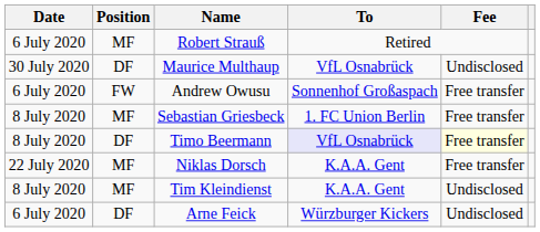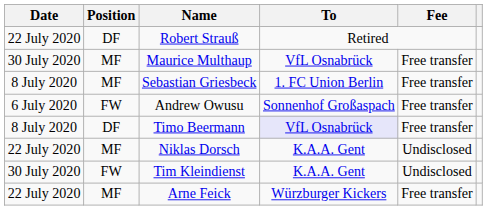 <table class="wikitable" style="text-align:center;">
 <tr>
 <th>Date</th>
 <th>Position</th>
 <th>Name</th>
 <th>To</th>
 <th>Fee</th>
 <th></th>
 </tr>
 <tr>
-<td>6 July 2020</td>
-<td>MF</td>
+<td>22 July 2020</td>
+<td>DF</td>
 <td><a href='#'>Robert Strauß</a></td>
 <td colspan=2>Retired</td>
 <td></td>
 </tr>
 <tr>
 <td>30 July 2020</td>
-<td>DF</td>
+<td>MF</td>
 <td><a href='#'>Maurice Multhaup</a></td>
 <td><a href='#'>VfL Osnabrück</a></td>
-<td>Undisclosed</td>
+<td>Free transfer</td>
+<td></td>
+</tr>
+<tr>
+<td>8 July 2020</td>
+<td>MF</td>
+<td><a href='#'>Sebastian Griesbeck</a></td>
+<td><a href='#'>1. FC Union Berlin</a></td>
+<td>Free transfer</td>
 <td></td>
 </tr>
 <tr>
 <td>6 July 2020</td>
 <td>FW</td>
 <td>Andrew Owusu</td>
 <td><a href='#'>Sonnenhof Großaspach</a></td>
 <td>Free transfer</td>
 <td></td>
 </tr>
 <tr>
 <td>8 July 2020</td>
-<td>MF</td>
-<td><a href='#'>Sebastian Griesbeck</a></td>
-<td><a href='#'>1. FC Union Berlin</a></td>
-<td>Free transfer</td>
-<td></td>
-</tr>
-<tr>
-<td>8 July 2020</td>
 <td>DF</td>
 <td><a href='#'>Timo Beermann</a></td>
 <td style="background: lavender;"><a href='#'>VfL Osnabrück</a></td>
-<td style="background: lightyellow;">Free transfer</td>
+<td>Free transfer</td>
 <td></td>
 </tr>
 <tr>
 <td>22 July 2020</td>
 <td>MF</td>
 <td><a href='#'>Niklas Dorsch</a></td>
 <td> <a href='#'>K.A.A. Gent</a></td>
-<td>Free transfer</td>
+<td>Undisclosed</td>
 <td></td>
 </tr>
 <tr>
-<td>8 July 2020</td>
-<td>MF</td>
+<td>30 July 2020</td>
+<td>FW</td>
 <td><a href='#'>Tim Kleindienst</a></td>
 <td> <a href='#'>K.A.A. Gent</a></td>
 <td>Undisclosed</td>
 <td></td>
 </tr>
 <tr>
-<td>6 July 2020</td>
-<td>DF</td>
+<td>22 July 2020</td>
+<td>MF</td>
 <td><a href='#'>Arne Feick</a></td>
 <td><a href='#'>Würzburger Kickers</a></td>
-<td>Undisclosed</td>
+<td>Free transfer</td>
 <td></td>
 </tr>
 </table>
